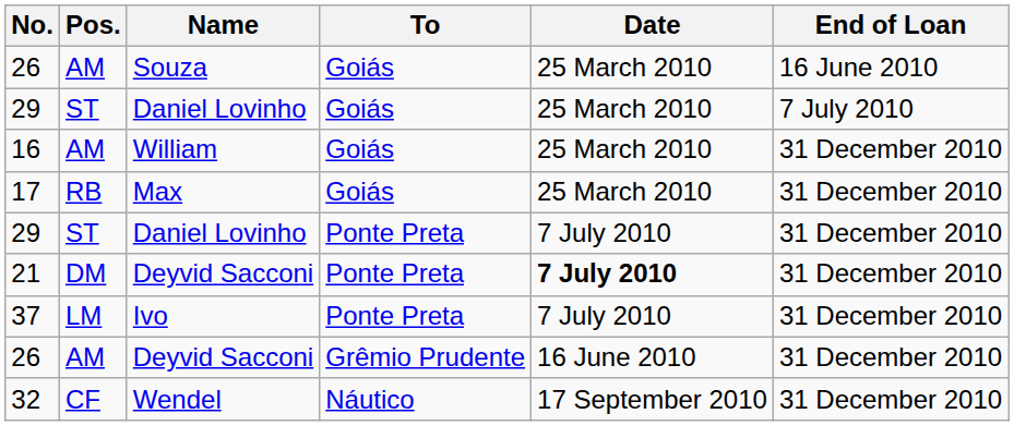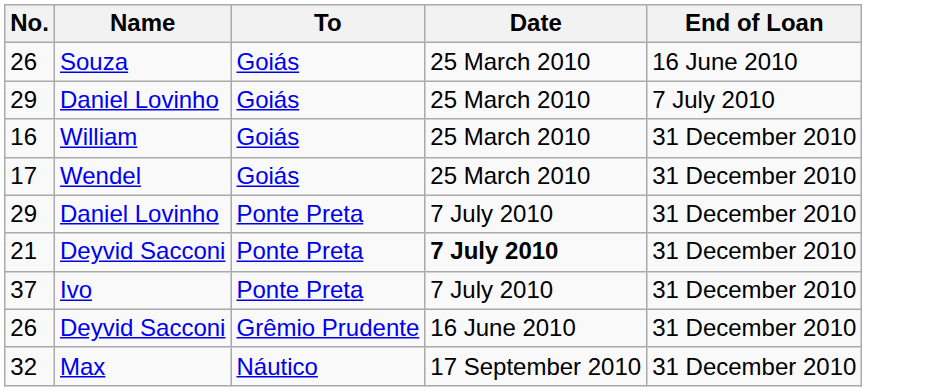 <table class="wikitable">
 <tr>
 <th>No.</th>
-<th>Pos.</th>
 <th>Name</th>
 <th>To</th>
 <th>Date</th>
 <th>End of Loan</th>
 </tr>
 <tr>
 <td>26</td>
-<td><a href='#'>AM</a></td>
 <td> <a href='#'>Souza</a></td>
 <td> <a href='#'>Goiás</a></td>
 <td>25 March 2010</td>
 <td>16 June 2010</td>
 </tr>
 <tr>
 <td>29</td>
-<td><a href='#'>ST</a></td>
 <td> <a href='#'>Daniel Lovinho</a></td>
 <td> <a href='#'>Goiás</a></td>
 <td>25 March 2010</td>
 <td>7 July 2010</td>
 </tr>
 <tr>
 <td>16</td>
-<td><a href='#'>AM</a></td>
 <td> <a href='#'>William</a></td>
 <td> <a href='#'>Goiás</a></td>
 <td>25 March 2010</td>
 <td>31 December 2010</td>
 </tr>
 <tr>
 <td>17</td>
-<td><a href='#'>RB</a></td>
-<td> <a href='#'>Max</a></td>
+<td> <a href='#'>Wendel</a></td>
 <td> <a href='#'>Goiás</a></td>
 <td>25 March 2010</td>
 <td>31 December 2010</td>
 </tr>
 <tr>
 <td>29</td>
-<td><a href='#'>ST</a></td>
 <td> <a href='#'>Daniel Lovinho</a></td>
 <td> <a href='#'>Ponte Preta</a></td>
 <td>7 July 2010</td>
 <td>31 December 2010</td>
 </tr>
 <tr>
 <td>21</td>
-<td><a href='#'>DM</a></td>
 <td> <a href='#'>Deyvid Sacconi</a></td>
 <td> <a href='#'>Ponte Preta</a></td>
 <td><strong>7 July 2010</strong></td>
 <td>31 December 2010</td>
 </tr>
 <tr>
 <td>37</td>
-<td><a href='#'>LM</a></td>
 <td> <a href='#'>Ivo</a></td>
 <td> <a href='#'>Ponte Preta</a></td>
 <td>7 July 2010</td>
 <td>31 December 2010</td>
 </tr>
 <tr>
 <td>26</td>
-<td><a href='#'>AM</a></td>
 <td> <a href='#'>Deyvid Sacconi</a></td>
 <td> <a href='#'>Grêmio Prudente</a></td>
 <td>16 June 2010</td>
 <td>31 December 2010</td>
 </tr>
 <tr>
 <td>32</td>
-<td><a href='#'>CF</a></td>
-<td> <a href='#'>Wendel</a></td>
+<td> <a href='#'>Max</a></td>
 <td> <a href='#'>Náutico</a></td>
 <td>17 September 2010</td>
 <td>31 December 2010</td>
 </tr>
 </table>
